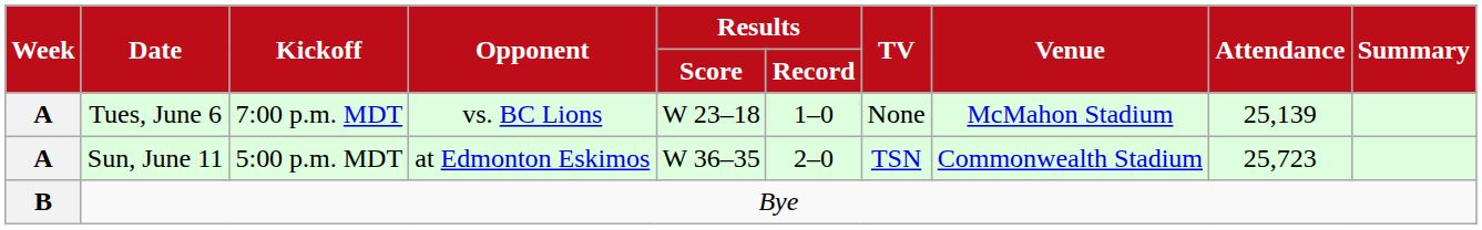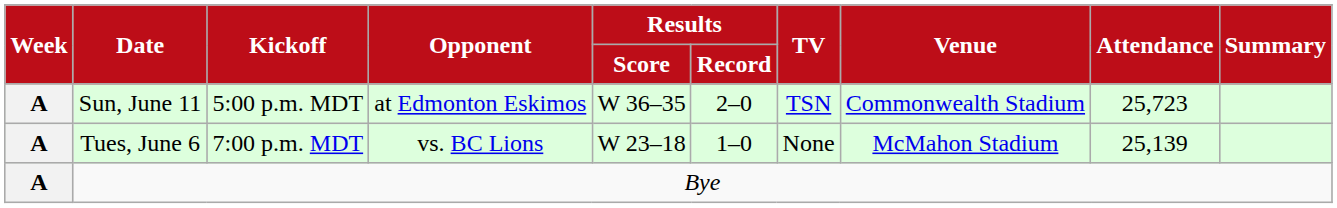 <table class="wikitable" style="font-size: 95%;">
 <tr>
 <th style="background:#BD0D18;color:#FFFFFF;" rowspan=2>Week</th>
 <th style="background:#BD0D18;color:#FFFFFF;" rowspan=2>Date</th>
 <th style="background:#BD0D18;color:#FFFFFF;" rowspan=2>Kickoff</th>
 <th style="background:#BD0D18;color:#FFFFFF;" rowspan=2>Opponent</th>
 <th style="background:#BD0D18;color:#FFFFFF;" colspan=2>Results</th>
 <th style="background:#BD0D18;color:#FFFFFF;" rowspan=2>TV</th>
 <th style="background:#BD0D18;color:#FFFFFF;" rowspan=2>Venue</th>
 <th style="background:#BD0D18;color:#FFFFFF;" rowspan=2>Attendance</th>
 <th style="background:#BD0D18;color:#FFFFFF;" rowspan=2>Summary</th>
 </tr>
 <tr>
 <th style="background:#BD0D18;color:#FFFFFF;">Score</th>
 <th style="background:#BD0D18;color:#FFFFFF;">Record</th>
 </tr>
 <tr style="center" bgcolor="ddffdd">
 <th align="center"><strong>A</strong></th>
+<td align="center">Sun, June 11</td>
+<td align="center">5:00 p.m. MDT</td>
+<td align="center">at <a href='#'>Edmonton Eskimos</a></td>
+<td align="center">W 36–35</td>
+<td align="center">2–0</td>
+<td align="center"><a href='#'>TSN</a></td>
+<td align="center"><a href='#'>Commonwealth Stadium</a></td>
+<td align="center">25,723</td>
+<td align="center"></td>
+</tr>
+<tr style="center" bgcolor="ddffdd">
+<th align="center"><strong>A</strong></th>
 <td align="center">Tues, June 6</td>
 <td align="center">7:00 p.m. <a href='#'>MDT</a></td>
 <td align="center">vs. <a href='#'>BC Lions</a></td>
 <td align="center">W 23–18</td>
 <td align="center">1–0</td>
 <td align="center">None</td>
 <td align="center"><a href='#'>McMahon Stadium</a></td>
 <td align="center">25,139</td>
 <td align="center"></td>
 </tr>
-<tr style="center" bgcolor="ddffdd">
+<tr style= bgcolor="ffffff">
 <th align="center"><strong>A</strong></th>
-<td align="center">Sun, June 11</td>
-<td align="center">5:00 p.m. MDT</td>
-<td align="center">at <a href='#'>Edmonton Eskimos</a></td>
-<td align="center">W 36–35</td>
-<td align="center">2–0</td>
-<td align="center"><a href='#'>TSN</a></td>
-<td align="center"><a href='#'>Commonwealth Stadium</a></td>
-<td align="center">25,723</td>
-<td align="center"></td>
-</tr>
-<tr style= bgcolor="ffffff">
-<th align="center"><strong>B</strong></th>
 <td colspan=9 align="center" valign="middle"><em>Bye</em></td>
 </tr>
 </table>
